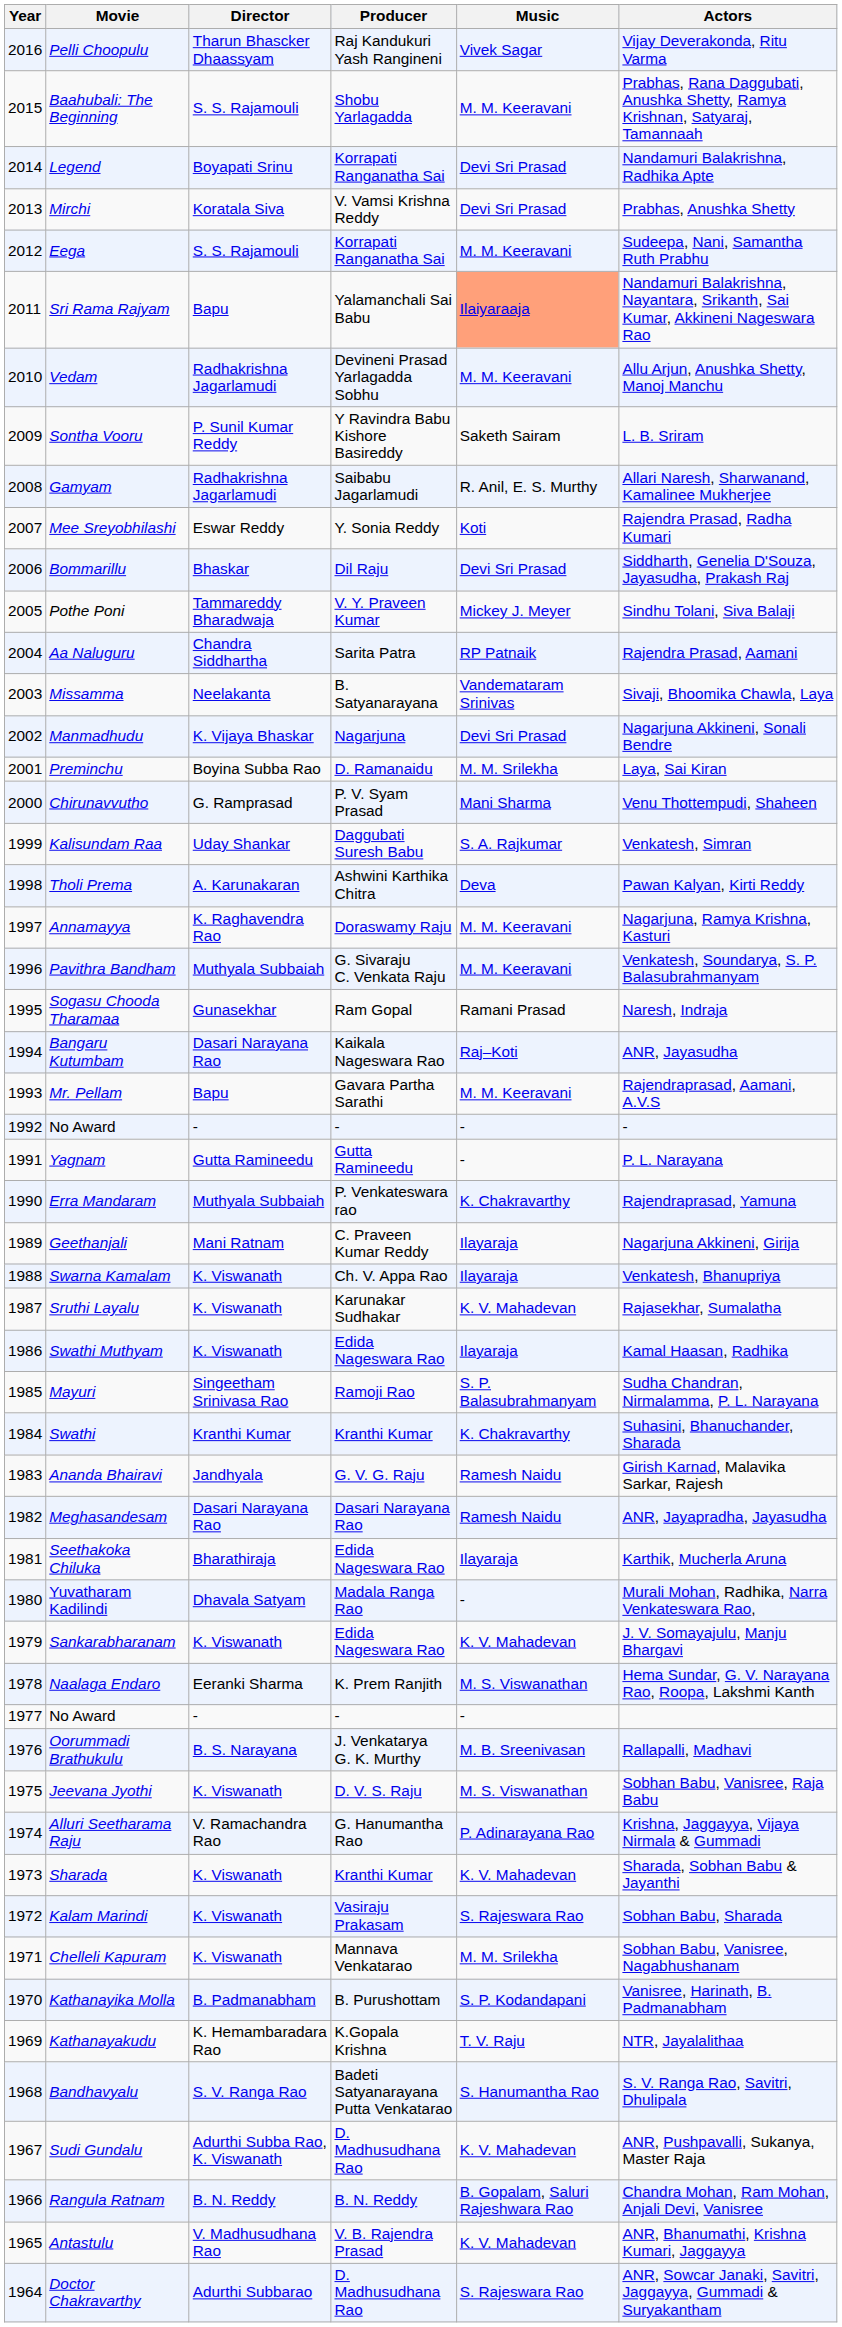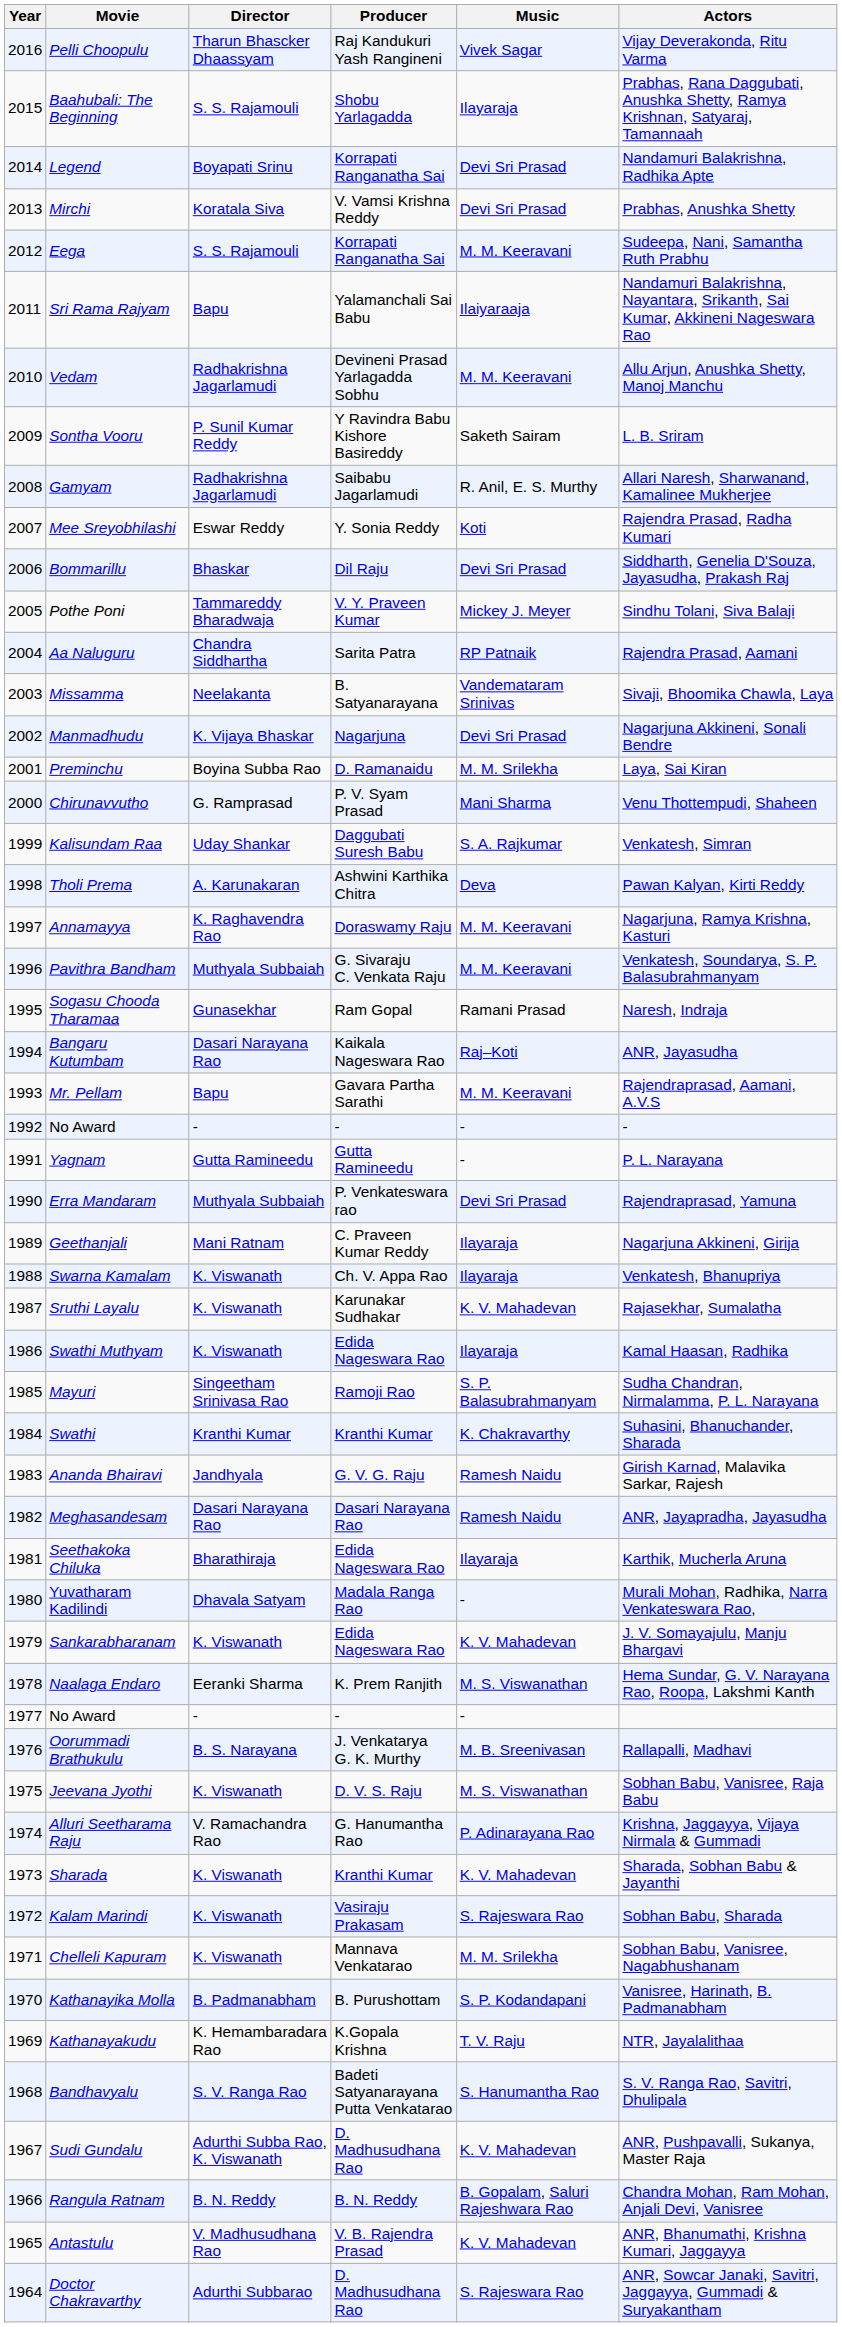 <table class="wikitable sortable">
 <tr style="background:#d1e4fd;">
 <th>Year</th>
 <th>Movie</th>
 <th>Director</th>
 <th>Producer</th>
 <th>Music</th>
 <th>Actors</th>
 </tr>
 <tr style="background:#edf3fe;">
 <td>2016</td>
 <td><em><a href='#'>Pelli Choopulu</a></em></td>
 <td><a href='#'>Tharun Bhascker Dhaassyam</a></td>
 <td>Raj Kandukuri <br> Yash Rangineni</td>
 <td><a href='#'>Vivek Sagar</a></td>
 <td><a href='#'>Vijay Deverakonda</a>, <a href='#'>Ritu Varma</a></td>
 </tr>
 <tr>
 <td>2015</td>
 <td><em><a href='#'>Baahubali: The Beginning</a></em></td>
 <td><a href='#'>S. S. Rajamouli</a></td>
 <td><a href='#'>Shobu Yarlagadda</a></td>
-<td><a href='#'>M. M. Keeravani</a></td>
+<td><a href='#'>Ilayaraja</a></td>
 <td><a href='#'>Prabhas</a>, <a href='#'>Rana Daggubati</a>, <a href='#'>Anushka Shetty</a>, <a href='#'>Ramya Krishnan</a>, <a href='#'>Satyaraj</a>, <a href='#'>Tamannaah</a></td>
 </tr>
 <tr style="background:#edf3fe;">
 <td>2014</td>
 <td><em><a href='#'>Legend</a></em></td>
 <td><a href='#'>Boyapati Srinu</a></td>
 <td><a href='#'>Korrapati Ranganatha Sai</a></td>
 <td><a href='#'>Devi Sri Prasad</a></td>
 <td><a href='#'>Nandamuri Balakrishna</a>, <a href='#'>Radhika Apte</a></td>
 </tr>
 <tr>
 <td>2013</td>
 <td><em><a href='#'>Mirchi</a></em></td>
 <td><a href='#'>Koratala Siva</a></td>
 <td>V. Vamsi Krishna Reddy</td>
 <td><a href='#'>Devi Sri Prasad</a></td>
 <td><a href='#'>Prabhas</a>, <a href='#'>Anushka Shetty</a></td>
 </tr>
 <tr style="background:#edf3fe;">
 <td>2012</td>
 <td><em><a href='#'>Eega</a></em></td>
 <td><a href='#'>S. S. Rajamouli</a></td>
 <td><a href='#'>Korrapati Ranganatha Sai</a></td>
 <td><a href='#'>M. M. Keeravani</a></td>
 <td><a href='#'>Sudeepa</a>, <a href='#'>Nani</a>, <a href='#'>Samantha Ruth Prabhu</a></td>
 </tr>
 <tr>
 <td>2011</td>
 <td><em><a href='#'>Sri Rama Rajyam</a></em></td>
 <td><a href='#'>Bapu</a></td>
 <td>Yalamanchali Sai Babu</td>
-<td style="background: lightsalmon;"><a href='#'>Ilaiyaraaja</a></td>
+<td><a href='#'>Ilaiyaraaja</a></td>
 <td><a href='#'>Nandamuri Balakrishna</a>, <a href='#'>Nayantara</a>, <a href='#'>Srikanth</a>, <a href='#'>Sai Kumar</a>, <a href='#'>Akkineni Nageswara Rao</a></td>
 </tr>
 <tr style="background:#edf3fe;">
 <td>2010</td>
 <td><em><a href='#'>Vedam</a></em></td>
 <td><a href='#'>Radhakrishna Jagarlamudi</a></td>
 <td>Devineni Prasad <br> Yarlagadda Sobhu</td>
 <td><a href='#'>M. M. Keeravani</a></td>
 <td><a href='#'>Allu Arjun</a>, <a href='#'>Anushka Shetty</a>, <a href='#'>Manoj Manchu</a></td>
 </tr>
 <tr>
 <td>2009</td>
 <td><em><a href='#'>Sontha Vooru</a></em></td>
 <td><a href='#'>P. Sunil Kumar Reddy</a></td>
 <td>Y Ravindra Babu <br> Kishore Basireddy</td>
 <td>Saketh Sairam</td>
 <td><a href='#'>L. B. Sriram</a></td>
 </tr>
 <tr style="background:#edf3fe;">
 <td>2008</td>
 <td><em><a href='#'>Gamyam</a></em></td>
 <td><a href='#'>Radhakrishna Jagarlamudi</a></td>
 <td>Saibabu Jagarlamudi</td>
 <td>R. Anil, E. S. Murthy</td>
 <td><a href='#'>Allari Naresh</a>, <a href='#'>Sharwanand</a>, <a href='#'>Kamalinee Mukherjee</a></td>
 </tr>
 <tr>
 <td>2007</td>
 <td><em><a href='#'>Mee Sreyobhilashi</a></em></td>
 <td>Eswar Reddy</td>
 <td>Y. Sonia Reddy</td>
 <td><a href='#'>Koti</a></td>
 <td><a href='#'>Rajendra Prasad</a>, <a href='#'>Radha Kumari</a></td>
 </tr>
 <tr style="background:#edf3fe;">
 <td>2006</td>
 <td><em><a href='#'>Bommarillu</a></em></td>
 <td><a href='#'>Bhaskar</a></td>
 <td><a href='#'>Dil Raju</a></td>
 <td><a href='#'>Devi Sri Prasad</a></td>
 <td><a href='#'>Siddharth</a>, <a href='#'>Genelia D'Souza</a>, <a href='#'>Jayasudha</a>, <a href='#'>Prakash Raj</a></td>
 </tr>
 <tr>
 <td>2005</td>
 <td><em>Pothe Poni</em></td>
 <td><a href='#'>Tammareddy Bharadwaja</a></td>
 <td><a href='#'>V. Y. Praveen Kumar</a></td>
 <td><a href='#'>Mickey J. Meyer</a></td>
 <td><a href='#'>Sindhu Tolani</a>, <a href='#'>Siva Balaji</a></td>
 </tr>
 <tr style="background:#edf3fe;">
 <td>2004</td>
 <td><em><a href='#'>Aa Naluguru</a></em></td>
 <td><a href='#'>Chandra Siddhartha</a></td>
 <td>Sarita Patra</td>
 <td><a href='#'>RP Patnaik</a></td>
 <td><a href='#'>Rajendra Prasad</a>, <a href='#'>Aamani</a></td>
 </tr>
 <tr>
 <td>2003</td>
 <td><em><a href='#'>Missamma</a></em></td>
 <td><a href='#'>Neelakanta</a></td>
 <td>B. Satyanarayana</td>
 <td><a href='#'>Vandemataram Srinivas</a></td>
 <td><a href='#'>Sivaji</a>, <a href='#'>Bhoomika Chawla</a>, <a href='#'>Laya</a></td>
 </tr>
 <tr style="background:#edf3fe;">
 <td>2002</td>
 <td><em><a href='#'>Manmadhudu</a></em></td>
 <td><a href='#'>K. Vijaya Bhaskar</a></td>
 <td><a href='#'>Nagarjuna</a></td>
 <td><a href='#'>Devi Sri Prasad</a></td>
 <td><a href='#'>Nagarjuna Akkineni</a>, <a href='#'>Sonali Bendre</a></td>
 </tr>
 <tr>
 <td>2001</td>
 <td><em><a href='#'>Preminchu</a></em></td>
 <td>Boyina Subba Rao</td>
 <td><a href='#'>D. Ramanaidu</a></td>
 <td><a href='#'>M. M. Srilekha</a></td>
 <td><a href='#'>Laya</a>, <a href='#'>Sai Kiran</a></td>
 </tr>
 <tr style="background:#edf3fe;">
 <td>2000</td>
 <td><em><a href='#'>Chirunavvutho</a></em></td>
 <td>G. Ramprasad</td>
 <td>P. V. Syam Prasad</td>
 <td><a href='#'>Mani Sharma</a></td>
 <td><a href='#'>Venu Thottempudi</a>, <a href='#'>Shaheen</a></td>
 </tr>
 <tr>
 <td>1999</td>
 <td><em><a href='#'>Kalisundam Raa</a></em></td>
 <td><a href='#'>Uday Shankar</a></td>
 <td><a href='#'>Daggubati Suresh Babu</a></td>
 <td><a href='#'>S. A. Rajkumar</a></td>
 <td><a href='#'>Venkatesh</a>, <a href='#'>Simran</a></td>
 </tr>
 <tr style="background:#edf3fe;">
 <td>1998</td>
 <td><em><a href='#'>Tholi Prema</a></em></td>
 <td><a href='#'>A. Karunakaran</a></td>
 <td>Ashwini Karthika Chitra</td>
 <td><a href='#'>Deva</a></td>
 <td><a href='#'>Pawan Kalyan</a>, <a href='#'>Kirti Reddy</a></td>
 </tr>
 <tr>
 <td>1997</td>
 <td><em><a href='#'>Annamayya</a></em></td>
 <td><a href='#'>K. Raghavendra Rao</a></td>
 <td><a href='#'>Doraswamy Raju</a></td>
 <td><a href='#'>M. M. Keeravani</a></td>
 <td><a href='#'>Nagarjuna</a>, <a href='#'>Ramya Krishna</a>, <a href='#'>Kasturi</a></td>
 </tr>
 <tr style="background:#edf3fe;">
 <td>1996</td>
 <td><em><a href='#'>Pavithra Bandham</a></em></td>
 <td><a href='#'>Muthyala Subbaiah</a></td>
 <td>G. Sivaraju <br> C. Venkata Raju</td>
 <td><a href='#'>M. M. Keeravani</a></td>
 <td><a href='#'>Venkatesh</a>, <a href='#'>Soundarya</a>, <a href='#'>S. P. Balasubrahmanyam</a></td>
 </tr>
 <tr>
 <td>1995</td>
 <td><em><a href='#'>Sogasu Chooda Tharamaa</a></em></td>
 <td><a href='#'>Gunasekhar</a></td>
 <td>Ram Gopal</td>
 <td>Ramani Prasad</td>
 <td><a href='#'>Naresh</a>, <a href='#'>Indraja</a></td>
 </tr>
 <tr style="background:#edf3fe;">
 <td>1994</td>
 <td><em><a href='#'>Bangaru Kutumbam</a></em></td>
 <td><a href='#'>Dasari Narayana Rao</a></td>
 <td>Kaikala Nageswara Rao</td>
 <td><a href='#'>Raj–Koti</a></td>
 <td><a href='#'>ANR</a>, <a href='#'>Jayasudha</a></td>
 </tr>
 <tr>
 <td>1993</td>
 <td><em><a href='#'>Mr. Pellam</a></em></td>
 <td><a href='#'>Bapu</a></td>
 <td>Gavara Partha Sarathi</td>
 <td><a href='#'>M. M. Keeravani</a></td>
 <td><a href='#'>Rajendraprasad</a>, <a href='#'>Aamani</a>, <a href='#'>A.V.S</a></td>
 </tr>
 <tr style="background:#edf3fe;">
 <td>1992</td>
 <td>No Award</td>
 <td>-</td>
 <td>-</td>
 <td>-</td>
 <td>-</td>
 </tr>
 <tr>
 <td>1991</td>
 <td><em><a href='#'>Yagnam</a></em></td>
 <td><a href='#'>Gutta Ramineedu</a></td>
 <td><a href='#'>Gutta Ramineedu</a></td>
 <td>-</td>
 <td><a href='#'>P. L. Narayana</a></td>
 </tr>
 <tr style="background:#edf3fe;">
 <td>1990</td>
 <td><em><a href='#'>Erra Mandaram</a></em></td>
 <td><a href='#'>Muthyala Subbaiah</a></td>
 <td>P. Venkateswara rao</td>
-<td><a href='#'>K. Chakravarthy</a></td>
+<td><a href='#'>Devi Sri Prasad</a></td>
 <td><a href='#'>Rajendraprasad</a>, <a href='#'>Yamuna</a></td>
 </tr>
 <tr>
 <td>1989</td>
 <td><em><a href='#'>Geethanjali</a></em></td>
 <td><a href='#'>Mani Ratnam</a></td>
 <td>C. Praveen Kumar Reddy</td>
 <td><a href='#'>Ilayaraja</a></td>
 <td><a href='#'>Nagarjuna Akkineni</a>, <a href='#'>Girija</a></td>
 </tr>
 <tr style="background:#edf3fe;">
 <td>1988</td>
 <td><em><a href='#'>Swarna Kamalam</a></em></td>
 <td><a href='#'>K. Viswanath</a></td>
 <td>Ch. V. Appa Rao</td>
 <td><a href='#'>Ilayaraja</a></td>
 <td><a href='#'>Venkatesh</a>, <a href='#'>Bhanupriya</a></td>
 </tr>
 <tr>
 <td>1987</td>
 <td><em><a href='#'>Sruthi Layalu</a></em></td>
 <td><a href='#'>K. Viswanath</a></td>
 <td>Karunakar <br> Sudhakar</td>
 <td><a href='#'>K. V. Mahadevan</a></td>
 <td><a href='#'>Rajasekhar</a>, <a href='#'>Sumalatha</a></td>
 </tr>
 <tr style="background:#edf3fe;">
 <td>1986</td>
 <td><em><a href='#'>Swathi Muthyam</a></em></td>
 <td><a href='#'>K. Viswanath</a></td>
 <td><a href='#'>Edida Nageswara Rao</a></td>
 <td><a href='#'>Ilayaraja</a></td>
 <td><a href='#'>Kamal Haasan</a>, <a href='#'>Radhika</a></td>
 </tr>
 <tr>
 <td>1985</td>
 <td><em><a href='#'>Mayuri</a></em></td>
 <td><a href='#'>Singeetham Srinivasa Rao</a></td>
 <td><a href='#'>Ramoji Rao</a></td>
 <td><a href='#'>S. P. Balasubrahmanyam</a></td>
 <td><a href='#'>Sudha Chandran</a>, <a href='#'>Nirmalamma</a>, <a href='#'>P. L. Narayana</a></td>
 </tr>
 <tr style="background:#edf3fe;">
 <td>1984</td>
 <td><em><a href='#'>Swathi</a></em></td>
 <td><a href='#'>Kranthi Kumar</a></td>
 <td><a href='#'>Kranthi Kumar</a></td>
 <td><a href='#'>K. Chakravarthy</a></td>
 <td><a href='#'>Suhasini</a>, <a href='#'>Bhanuchander</a>, <a href='#'>Sharada</a></td>
 </tr>
 <tr>
 <td>1983</td>
 <td><em><a href='#'>Ananda Bhairavi</a></em></td>
 <td><a href='#'>Jandhyala</a></td>
 <td><a href='#'>G. V. G. Raju</a></td>
 <td><a href='#'>Ramesh Naidu</a></td>
 <td><a href='#'>Girish Karnad</a>, Malavika Sarkar, Rajesh</td>
 </tr>
 <tr style="background:#edf3fe;">
 <td>1982</td>
 <td><em><a href='#'>Meghasandesam</a></em></td>
 <td><a href='#'>Dasari Narayana Rao</a></td>
 <td><a href='#'>Dasari Narayana Rao</a></td>
 <td><a href='#'>Ramesh Naidu</a></td>
 <td><a href='#'>ANR</a>, <a href='#'>Jayapradha</a>, <a href='#'>Jayasudha</a></td>
 </tr>
 <tr>
 <td>1981</td>
 <td><em><a href='#'>Seethakoka Chiluka</a></em></td>
 <td><a href='#'>Bharathiraja</a></td>
 <td><a href='#'>Edida Nageswara Rao</a></td>
 <td><a href='#'>Ilayaraja</a></td>
 <td><a href='#'>Karthik</a>, <a href='#'>Mucherla Aruna</a></td>
 </tr>
 <tr style="background:#edf3fe;">
 <td>1980</td>
 <td><a href='#'>Yuvatharam Kadilindi</a></td>
 <td><a href='#'>Dhavala Satyam</a></td>
 <td><a href='#'>Madala Ranga Rao</a></td>
 <td>-</td>
 <td><a href='#'>Murali Mohan</a>, Radhika, <a href='#'>Narra Venkateswara Rao</a>,</td>
 </tr>
 <tr>
 <td>1979</td>
 <td><em><a href='#'>Sankarabharanam</a></em></td>
 <td><a href='#'>K. Viswanath</a></td>
 <td><a href='#'>Edida Nageswara Rao</a></td>
 <td><a href='#'>K. V. Mahadevan</a></td>
 <td><a href='#'>J. V. Somayajulu</a>, <a href='#'>Manju Bhargavi</a></td>
 </tr>
 <tr style="background:#edf3fe;">
 <td>1978</td>
 <td><em><a href='#'>Naalaga Endaro</a></em></td>
 <td>Eeranki Sharma</td>
 <td>K. Prem Ranjith</td>
 <td><a href='#'>M. S. Viswanathan</a></td>
 <td><a href='#'>Hema Sundar</a>, <a href='#'>G. V. Narayana Rao</a>, <a href='#'>Roopa</a>, Lakshmi Kanth</td>
 </tr>
 <tr>
 <td>1977</td>
 <td>No Award</td>
 <td>-</td>
 <td>-</td>
 <td>-</td>
 <td></td>
 </tr>
 <tr style="background:#edf3fe;">
 <td>1976</td>
 <td><em><a href='#'>Oorummadi Brathukulu</a></em></td>
 <td><a href='#'>B. S. Narayana</a></td>
 <td>J. Venkatarya <br> G. K. Murthy</td>
 <td><a href='#'>M. B. Sreenivasan</a></td>
 <td><a href='#'>Rallapalli</a>, <a href='#'>Madhavi</a></td>
 </tr>
 <tr>
 <td>1975</td>
 <td><em><a href='#'>Jeevana Jyothi</a></em></td>
 <td><a href='#'>K. Viswanath</a></td>
 <td><a href='#'>D. V. S. Raju</a></td>
 <td><a href='#'>M. S. Viswanathan</a></td>
 <td><a href='#'>Sobhan Babu</a>, <a href='#'>Vanisree</a>, <a href='#'>Raja Babu</a></td>
 </tr>
 <tr style="background:#edf3fe;">
 <td>1974</td>
 <td><em><a href='#'>Alluri Seetharama Raju</a></em></td>
 <td>V. Ramachandra Rao</td>
 <td>G. Hanumantha Rao</td>
 <td><a href='#'>P. Adinarayana Rao</a></td>
 <td><a href='#'>Krishna</a>, <a href='#'>Jaggayya</a>, <a href='#'>Vijaya Nirmala</a> & <a href='#'>Gummadi</a></td>
 </tr>
 <tr>
 <td>1973</td>
 <td><em><a href='#'>Sharada</a></em></td>
 <td><a href='#'>K. Viswanath</a></td>
 <td><a href='#'>Kranthi Kumar</a></td>
 <td><a href='#'>K. V. Mahadevan</a></td>
 <td><a href='#'>Sharada</a>, <a href='#'>Sobhan Babu</a> & <a href='#'>Jayanthi</a></td>
 </tr>
 <tr style="background:#edf3fe;">
 <td>1972</td>
 <td><em><a href='#'>Kalam Marindi</a></em></td>
 <td><a href='#'>K. Viswanath</a></td>
 <td><a href='#'>Vasiraju Prakasam</a></td>
 <td><a href='#'>S. Rajeswara Rao</a></td>
 <td><a href='#'>Sobhan Babu</a>, <a href='#'>Sharada</a></td>
 </tr>
 <tr>
 <td>1971</td>
 <td><em><a href='#'>Chelleli Kapuram</a></em></td>
 <td><a href='#'>K. Viswanath</a></td>
 <td>Mannava Venkatarao</td>
 <td><a href='#'>M. M. Srilekha</a></td>
 <td><a href='#'>Sobhan Babu</a>, <a href='#'>Vanisree</a>, <a href='#'>Nagabhushanam</a></td>
 </tr>
 <tr style="background:#edf3fe;">
 <td>1970</td>
 <td><em><a href='#'>Kathanayika Molla</a></em></td>
 <td><a href='#'>B. Padmanabham</a></td>
 <td>B. Purushottam</td>
 <td><a href='#'>S. P. Kodandapani</a></td>
 <td><a href='#'>Vanisree</a>, <a href='#'>Harinath</a>, <a href='#'>B. Padmanabham</a></td>
 </tr>
 <tr>
 <td>1969</td>
 <td><em><a href='#'>Kathanayakudu</a></em></td>
 <td>K. Hemambaradara Rao</td>
 <td>K.Gopala Krishna</td>
 <td><a href='#'>T. V. Raju</a></td>
 <td><a href='#'>NTR</a>, <a href='#'>Jayalalithaa</a></td>
 </tr>
 <tr style="background:#edf3fe;">
 <td>1968</td>
 <td><em><a href='#'>Bandhavyalu</a></em></td>
 <td><a href='#'>S. V. Ranga Rao</a></td>
 <td>Badeti Satyanarayana <br> Putta Venkatarao</td>
 <td><a href='#'>S. Hanumantha Rao</a></td>
 <td><a href='#'>S. V. Ranga Rao</a>, <a href='#'>Savitri</a>, <a href='#'>Dhulipala</a></td>
 </tr>
 <tr>
 <td>1967</td>
 <td><em><a href='#'>Sudi Gundalu</a></em></td>
 <td><a href='#'>Adurthi Subba Rao</a>, <a href='#'>K. Viswanath</a></td>
 <td><a href='#'>D. Madhusudhana Rao</a></td>
 <td><a href='#'>K. V. Mahadevan</a></td>
 <td><a href='#'>ANR</a>, <a href='#'>Pushpavalli</a>, Sukanya, Master Raja</td>
 </tr>
 <tr style="background:#edf3fe;">
 <td>1966</td>
 <td><em><a href='#'>Rangula Ratnam</a></em></td>
 <td><a href='#'>B. N. Reddy</a></td>
 <td><a href='#'>B. N. Reddy</a></td>
 <td><a href='#'>B. Gopalam</a>, <a href='#'>Saluri Rajeshwara Rao</a></td>
 <td><a href='#'>Chandra Mohan</a>, <a href='#'>Ram Mohan</a>, <a href='#'>Anjali Devi</a>, <a href='#'>Vanisree</a></td>
 </tr>
 <tr>
 <td>1965</td>
 <td><em><a href='#'>Antastulu</a></em></td>
 <td><a href='#'>V. Madhusudhana Rao</a></td>
 <td><a href='#'>V. B. Rajendra Prasad</a></td>
 <td><a href='#'>K. V. Mahadevan</a></td>
 <td><a href='#'>ANR</a>, <a href='#'>Bhanumathi</a>, <a href='#'>Krishna Kumari</a>, <a href='#'>Jaggayya</a></td>
 </tr>
 <tr style="background:#edf3fe;">
 <td>1964</td>
 <td><em><a href='#'>Doctor Chakravarthy</a></em></td>
 <td><a href='#'>Adurthi Subbarao</a></td>
 <td><a href='#'>D. Madhusudhana Rao</a></td>
 <td><a href='#'>S. Rajeswara Rao</a></td>
 <td><a href='#'>ANR</a>, <a href='#'>Sowcar Janaki</a>, <a href='#'>Savitri</a>, <a href='#'>Jaggayya</a>, <a href='#'>Gummadi</a> & <a href='#'>Suryakantham</a></td>
 </tr>
 </table>
